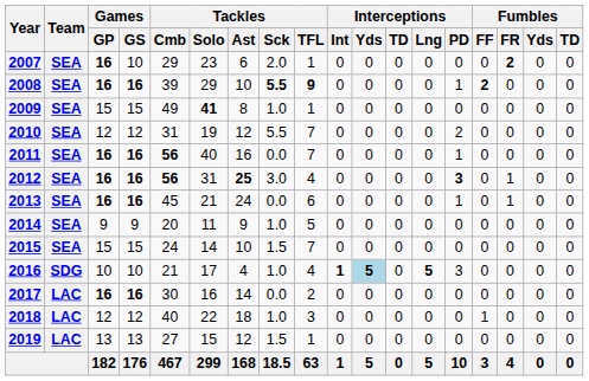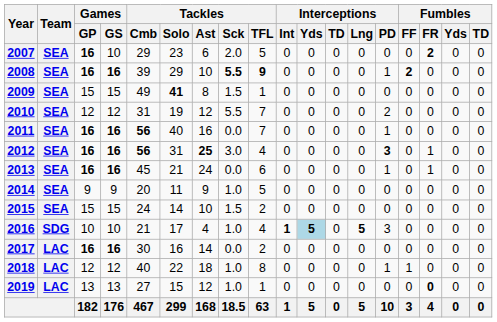 <table class="wikitable" style="text-align:center">
 <tr>
 <th rowspan="2">Year</th>
 <th rowspan="2">Team</th>
 <th colspan="2">Games</th>
 <th colspan="5">Tackles</th>
 <th colspan="5">Interceptions</th>
 <th colspan="4">Fumbles</th>
 </tr>
 <tr>
 <th>GP</th>
 <th>GS</th>
 <th>Cmb</th>
 <th>Solo</th>
 <th>Ast</th>
 <th>Sck</th>
 <th>TFL</th>
 <th>Int</th>
 <th>Yds</th>
 <th>TD</th>
 <th>Lng</th>
 <th>PD</th>
 <th>FF</th>
 <th>FR</th>
 <th>Yds</th>
 <th>TD</th>
 </tr>
 <tr>
 <th><a href='#'>2007</a></th>
 <th><a href='#'>SEA</a></th>
 <td><strong>16</strong></td>
 <td>10</td>
 <td>29</td>
 <td>23</td>
 <td>6</td>
 <td>2.0</td>
-<td>1</td>
+<td>5</td>
 <td>0</td>
 <td>0</td>
 <td>0</td>
 <td>0</td>
 <td>0</td>
 <td>0</td>
 <td><strong>2</strong></td>
 <td>0</td>
 <td>0</td>
 </tr>
 <tr>
 <th><a href='#'>2008</a></th>
 <th><a href='#'>SEA</a></th>
 <td><strong>16</strong></td>
 <td><strong>16</strong></td>
 <td>39</td>
 <td>29</td>
 <td>10</td>
 <td><strong>5.5</strong></td>
 <td><strong>9</strong></td>
 <td>0</td>
 <td>0</td>
 <td>0</td>
 <td>0</td>
 <td>1</td>
 <td><strong>2</strong></td>
 <td>0</td>
 <td>0</td>
 <td>0</td>
 </tr>
 <tr>
 <th><a href='#'>2009</a></th>
 <th><a href='#'>SEA</a></th>
 <td>15</td>
 <td>15</td>
 <td>49</td>
 <td><strong>41</strong></td>
 <td>8</td>
-<td>1.0</td>
+<td>1.5</td>
 <td>1</td>
 <td>0</td>
 <td>0</td>
 <td>0</td>
 <td>0</td>
 <td>0</td>
 <td>0</td>
 <td>0</td>
 <td>0</td>
 <td>0</td>
 </tr>
 <tr>
 <th><a href='#'>2010</a></th>
 <th><a href='#'>SEA</a></th>
 <td>12</td>
 <td>12</td>
 <td>31</td>
 <td>19</td>
 <td>12</td>
 <td>5.5</td>
 <td>7</td>
 <td>0</td>
 <td>0</td>
 <td>0</td>
 <td>0</td>
 <td>2</td>
 <td>0</td>
 <td>0</td>
 <td>0</td>
 <td>0</td>
 </tr>
 <tr>
 <th><a href='#'>2011</a></th>
 <th><a href='#'>SEA</a></th>
 <td><strong>16</strong></td>
 <td><strong>16</strong></td>
 <td><strong>56</strong></td>
 <td>40</td>
 <td>16</td>
 <td>0.0</td>
 <td>7</td>
 <td>0</td>
 <td>0</td>
 <td>0</td>
 <td>0</td>
 <td>1</td>
 <td>0</td>
 <td>0</td>
 <td>0</td>
 <td>0</td>
 </tr>
 <tr>
 <th><a href='#'>2012</a></th>
 <th><a href='#'>SEA</a></th>
 <td><strong>16</strong></td>
 <td><strong>16</strong></td>
 <td><strong>56</strong></td>
 <td>31</td>
 <td><strong>25</strong></td>
 <td>3.0</td>
 <td>4</td>
 <td>0</td>
 <td>0</td>
 <td>0</td>
 <td>0</td>
 <td><strong>3</strong></td>
 <td>0</td>
 <td>1</td>
 <td>0</td>
 <td>0</td>
 </tr>
 <tr>
 <th><a href='#'>2013</a></th>
 <th><a href='#'>SEA</a></th>
 <td><strong>16</strong></td>
 <td><strong>16</strong></td>
 <td>45</td>
 <td>21</td>
 <td>24</td>
 <td>0.0</td>
 <td>6</td>
 <td>0</td>
 <td>0</td>
 <td>0</td>
 <td>0</td>
 <td>1</td>
 <td>0</td>
 <td>1</td>
 <td>0</td>
 <td>0</td>
 </tr>
 <tr>
 <th><a href='#'>2014</a></th>
 <th><a href='#'>SEA</a></th>
 <td>9</td>
 <td>9</td>
 <td>20</td>
 <td>11</td>
 <td>9</td>
 <td>1.0</td>
 <td>5</td>
 <td>0</td>
 <td>0</td>
 <td>0</td>
 <td>0</td>
 <td>0</td>
 <td>0</td>
 <td>0</td>
 <td>0</td>
 <td>0</td>
 </tr>
 <tr>
 <th><a href='#'>2015</a></th>
 <th><a href='#'>SEA</a></th>
 <td>15</td>
 <td>15</td>
 <td>24</td>
 <td>14</td>
 <td>10</td>
 <td>1.5</td>
-<td>7</td>
+<td>2</td>
 <td>0</td>
 <td>0</td>
 <td>0</td>
 <td>0</td>
 <td>0</td>
 <td>0</td>
 <td>0</td>
 <td>0</td>
 <td>0</td>
 </tr>
 <tr>
 <th><a href='#'>2016</a></th>
 <th><a href='#'>SDG</a></th>
 <td>10</td>
 <td>10</td>
 <td>21</td>
 <td>17</td>
 <td>4</td>
 <td>1.0</td>
 <td>4</td>
 <td><strong>1</strong></td>
 <td style="background: lightblue;"><strong>5</strong></td>
 <td>0</td>
 <td><strong>5</strong></td>
 <td>3</td>
 <td>0</td>
 <td>0</td>
 <td>0</td>
 <td>0</td>
 </tr>
 <tr>
 <th><a href='#'>2017</a></th>
 <th><a href='#'>LAC</a></th>
 <td><strong>16</strong></td>
 <td><strong>16</strong></td>
 <td>30</td>
 <td>16</td>
 <td>14</td>
 <td>0.0</td>
 <td>2</td>
 <td>0</td>
 <td>0</td>
 <td>0</td>
 <td>0</td>
 <td>0</td>
 <td>0</td>
 <td>0</td>
 <td>0</td>
 <td>0</td>
 </tr>
 <tr>
 <th><a href='#'>2018</a></th>
 <th><a href='#'>LAC</a></th>
 <td>12</td>
 <td>12</td>
 <td>40</td>
 <td>22</td>
 <td>18</td>
 <td>1.0</td>
-<td>3</td>
+<td>8</td>
 <td>0</td>
 <td>0</td>
 <td>0</td>
 <td>0</td>
-<td>0</td>
+<td>1</td>
 <td>1</td>
 <td>0</td>
 <td>0</td>
 <td>0</td>
 </tr>
 <tr>
 <th><a href='#'>2019</a></th>
 <th><a href='#'>LAC</a></th>
 <td>13</td>
 <td>13</td>
 <td>27</td>
 <td>15</td>
 <td>12</td>
-<td>1.5</td>
+<td>1.0</td>
 <td>1</td>
 <td>0</td>
 <td>0</td>
 <td>0</td>
 <td>0</td>
 <td>0</td>
 <td>0</td>
-<td>0</td>
+<td><strong>0</strong></td>
 <td>0</td>
 <td>0</td>
 </tr>
 <tr>
 <th colspan="2"></th>
 <th>182</th>
 <th>176</th>
 <th>467</th>
 <th>299</th>
 <th>168</th>
 <th>18.5</th>
 <th>63</th>
 <th>1</th>
 <th>5</th>
 <th>0</th>
 <th>5</th>
 <th>10</th>
 <th>3</th>
 <th>4</th>
 <th>0</th>
 <th>0</th>
 </tr>
 </table>
